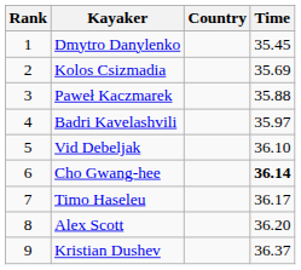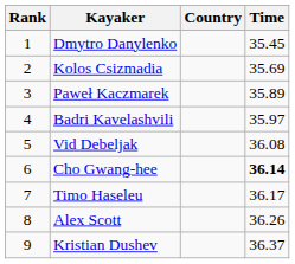 <table class="wikitable" style="text-align:center">
 <tr>
 <th>Rank</th>
 <th>Kayaker</th>
 <th>Country</th>
 <th>Time</th>
 </tr>
 <tr>
 <td>1</td>
 <td align="left"><a href='#'>Dmytro Danylenko</a></td>
 <td align="left"></td>
 <td>35.45</td>
 </tr>
 <tr>
 <td>2</td>
 <td align="left"><a href='#'>Kolos Csizmadia</a></td>
 <td align="left"></td>
 <td>35.69</td>
 </tr>
 <tr>
 <td>3</td>
 <td align="left"><a href='#'>Paweł Kaczmarek</a></td>
 <td align="left"></td>
-<td>35.88</td>
+<td>35.89</td>
 </tr>
 <tr>
 <td>4</td>
 <td align="left"><a href='#'>Badri Kavelashvili</a></td>
 <td align="left"></td>
 <td>35.97</td>
 </tr>
 <tr>
 <td>5</td>
 <td align="left"><a href='#'>Vid Debeljak</a></td>
 <td align="left"></td>
-<td>36.10</td>
+<td>36.08</td>
 </tr>
 <tr>
 <td>6</td>
 <td align="left"><a href='#'>Cho Gwang-hee</a></td>
 <td align="left"></td>
 <td><strong>36.14</strong></td>
 </tr>
 <tr>
 <td>7</td>
 <td align="left"><a href='#'>Timo Haseleu</a></td>
 <td align="left"></td>
 <td>36.17</td>
 </tr>
 <tr>
 <td>8</td>
 <td align="left"><a href='#'>Alex Scott</a></td>
 <td align="left"></td>
-<td>36.20</td>
+<td>36.26</td>
 </tr>
 <tr>
 <td>9</td>
 <td align="left"><a href='#'>Kristian Dushev</a></td>
 <td align="left"></td>
 <td>36.37</td>
 </tr>
 </table>
